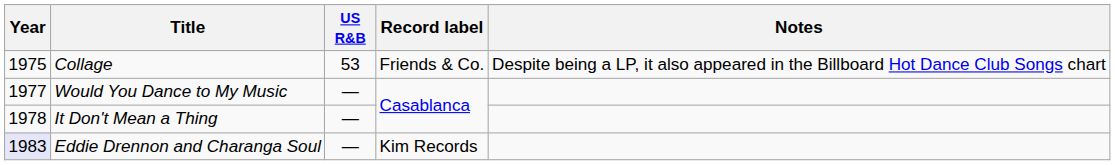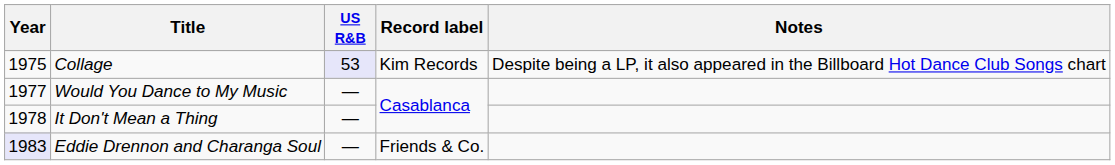 <table class="wikitable">
 <tr>
 <th>Year</th>
 <th>Title</th>
 <th style="width:40px;"><small><a href='#'>US R&B</a></small><br></th>
 <th>Record label</th>
 <th>Notes</th>
 </tr>
 <tr>
 <td>1975</td>
 <td><em>Collage</em></td>
-<td align=center>53</td>
-<td>Friends & Co.</td>
+<td align=center style="background: lavender;">53</td>
+<td>Kim Records</td>
 <td>Despite being a LP, it also appeared in the Billboard <a href='#'>Hot Dance Club Songs</a> chart</td>
 </tr>
 <tr>
 <td>1977</td>
 <td><em>Would You Dance to My Music</em></td>
 <td align=center>—</td>
 <td rowspan="2"><a href='#'>Casablanca</a></td>
 <td></td>
 </tr>
 <tr>
 <td>1978</td>
 <td><em>It Don't Mean a Thing</em></td>
 <td align=center>—</td>
 <td></td>
 </tr>
 <tr>
 <td style="background: lavender;">1983</td>
 <td><em>Eddie Drennon and Charanga Soul</em></td>
 <td align=center>—</td>
-<td>Kim Records</td>
+<td>Friends & Co.</td>
 <td></td>
 </tr>
 </table>
